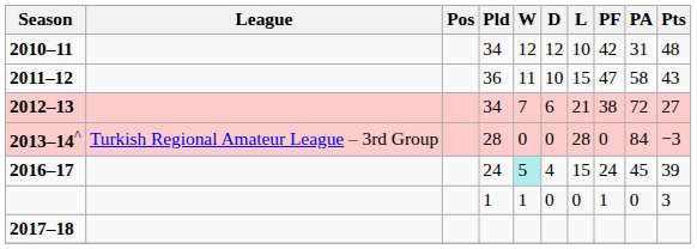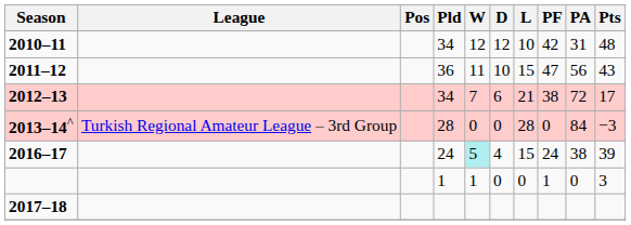 <table class="wikitable">
 <tr>
 <th>Season</th>
 <th>League</th>
 <th>Pos</th>
 <th>Pld</th>
 <th>W</th>
 <th>D</th>
 <th>L</th>
 <th>PF</th>
 <th>PA</th>
 <th>Pts</th>
 </tr>
 <tr>
 <td><strong>2010–11</strong></td>
 <td></td>
 <td></td>
 <td>34</td>
 <td>12</td>
 <td>12</td>
 <td>10</td>
 <td>42</td>
 <td>31</td>
 <td>48</td>
 </tr>
 <tr>
 <td><strong>2011–12</strong></td>
 <td></td>
 <td></td>
 <td>36</td>
 <td>11</td>
 <td>10</td>
 <td>15</td>
 <td>47</td>
-<td>58</td>
+<td>56</td>
 <td>43</td>
 </tr>
 <tr style="background-color: #FFCCCC;">
 <td><strong>2012–13</strong></td>
 <td></td>
 <td></td>
 <td>34</td>
 <td>7</td>
 <td>6</td>
 <td>21</td>
 <td>38</td>
 <td>72</td>
-<td>27</td>
+<td>17</td>
 </tr>
 <tr style="background-color: #FFCCCC;">
 <td><strong>2013–14</strong><sup>^</sup></td>
 <td><a href='#'>Turkish Regional Amateur League</a> – 3rd Group</td>
 <td></td>
 <td>28</td>
 <td>0</td>
 <td>0</td>
 <td>28</td>
 <td>0</td>
 <td>84</td>
 <td>−3</td>
 </tr>
 <tr>
 <td><strong>2016–17</strong></td>
 <td></td>
 <td></td>
 <td>24</td>
 <td style="background: paleturquoise;">5</td>
 <td>4</td>
 <td>15</td>
 <td>24</td>
-<td>45</td>
+<td>38</td>
 <td>39</td>
 </tr>
 <tr>
 <td></td>
 <td></td>
 <td></td>
 <td>1</td>
 <td>1</td>
 <td>0</td>
 <td>0</td>
 <td>1</td>
 <td>0</td>
 <td>3</td>
 </tr>
 <tr>
 <td><strong>2017–18</strong></td>
 <td></td>
 <td></td>
 <td></td>
 <td></td>
 <td></td>
 <td></td>
 <td></td>
 <td></td>
 <td></td>
 </tr>
 <tr>
 </tr>
 </table>
